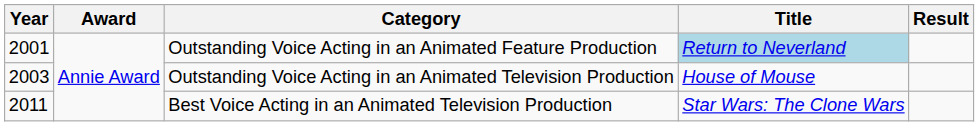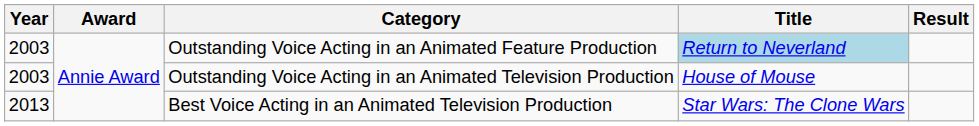 <table class="wikitable sortable">
 <tr>
 <th>Year</th>
 <th>Award</th>
 <th>Category</th>
 <th>Title</th>
 <th>Result</th>
 </tr>
 <tr>
-<td>2001</td>
+<td>2003</td>
 <td rowspan="3"><a href='#'>Annie Award</a></td>
 <td>Outstanding Voice Acting in an Animated Feature Production</td>
 <td style="background: lightblue;"><em><a href='#'>Return to Neverland</a></em></td>
 <td></td>
 </tr>
 <tr>
 <td>2003</td>
 <td>Outstanding Voice Acting in an Animated Television Production</td>
 <td><em><a href='#'>House of Mouse</a></em></td>
 <td></td>
 </tr>
 <tr>
-<td>2011</td>
+<td>2013</td>
 <td>Best Voice Acting in an Animated Television Production</td>
 <td><em><a href='#'>Star Wars: The Clone Wars</a></em></td>
 <td></td>
 </tr>
 </table>
